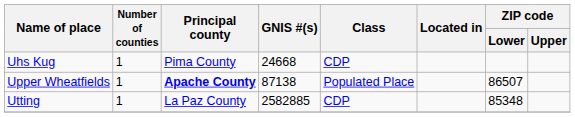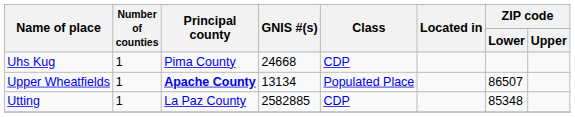 <table class="wikitable sortable">
 <tr>
 <th rowspan=2>Name of place</th>
 <th rowspan=2><small>Number <br>of<br>counties</small></th>
 <th rowspan=2>Principal <br> county</th>
 <th rowspan=2>GNIS #(s)</th>
 <th rowspan=2>Class</th>
 <th rowspan=2>Located in</th>
 <th colspan=2>ZIP code</th>
 </tr>
 <tr>
 <th>Lower</th>
 <th>Upper</th>
 </tr>
 <tr>
 <td><a href='#'>Uhs Kug</a></td>
 <td>1</td>
 <td><a href='#'>Pima County</a></td>
 <td>24668</td>
 <td><a href='#'>CDP</a></td>
 <td></td>
 <td></td>
 <td></td>
 </tr>
 <tr>
 <td><a href='#'>Upper Wheatfields</a></td>
 <td>1</td>
 <td><strong><a href='#'>Apache County</a></strong></td>
-<td>87138</td>
+<td>13134</td>
 <td><a href='#'>Populated Place</a></td>
 <td></td>
 <td>86507</td>
 <td></td>
 </tr>
 <tr>
 <td><a href='#'>Utting</a></td>
 <td>1</td>
 <td><a href='#'>La Paz County</a></td>
 <td>2582885</td>
 <td><a href='#'>CDP</a></td>
 <td></td>
 <td>85348</td>
 <td></td>
 </tr>
 <tr>
 </tr>
 </table>
